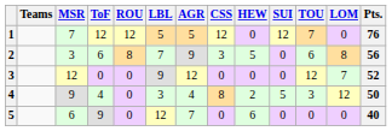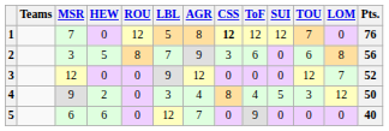 <table class="wikitable" style="font-size:77%; text-align:center">
 <tr>
 <th></th>
 <th>Teams</th>
 <th><a href='#'>MSR</a></th>
-<th><a href='#'>ToF</a></th>
+<th><a href='#'>HEW</a></th>
 <th><a href='#'>ROU</a></th>
 <th><a href='#'>LBL</a></th>
 <th><a href='#'>AGR</a></th>
 <th><a href='#'>CSS</a></th>
-<th><a href='#'>HEW</a></th>
+<th><a href='#'>ToF</a></th>
 <th><a href='#'>SUI</a></th>
 <th><a href='#'>TOU</a></th>
 <th><a href='#'>LOM</a></th>
 <th>Pts.</th>
 </tr>
 <tr>
 <th>1</th>
 <td style="text-align:left;"></td>
 <td style="background:#dfffdf;">7</td>
-<td style="background:#FFFFBF;">12</td>
+<td style="background:#EFCFFF;">0</td>
 <td style="background:#FFFFBF;">12</td>
 <td style="background:#ffdf9f;">5</td>
-<td style="background:#ffdf9f;">5</td>
+<td style="background:#ffdf9f;">8</td>
+<td style="background:#FFFFBF;"><strong>12</strong></td>
 <td style="background:#FFFFBF;">12</td>
-<td style="background:#EFCFFF;">0</td>
 <td style="background:#FFFFBF;">12</td>
 <td style="background:#ffdf9f;">7</td>
 <td style="background:#EFCFFF;">0</td>
 <th>76</th>
 </tr>
 <tr>
 <th>2</th>
 <td style="text-align:left;"></td>
 <td style="background:#dfffdf;">3</td>
-<td style="background:#dfffdf;">6</td>
+<td style="background:#dfffdf;">5</td>
 <td style="background:#ffdf9f;">8</td>
 <td style="background:#dfffdf;">7</td>
 <td style="background:#dfdfdf;">9</td>
 <td style="background:#dfffdf;">3</td>
-<td style="background:#dfffdf;">5</td>
+<td style="background:#dfffdf;">6</td>
 <td style="background:#EFCFFF;">0</td>
 <td style="background:#dfffdf;">6</td>
 <td style="background:#ffdf9f;">8</td>
 <th>56</th>
 </tr>
 <tr>
 <th>3</th>
 <td style="text-align:left;"></td>
 <td style="background:#FFFFBF;">12</td>
 <td style="background:#EFCFFF;">0</td>
 <td style="background:#EFCFFF;">0</td>
 <td style="background:#dfdfdf;">9</td>
 <td style="background:#FFFFBF;">12</td>
 <td style="background:#EFCFFF;">0</td>
 <td style="background:#EFCFFF;">0</td>
 <td style="background:#EFCFFF;">0</td>
 <td style="background:#FFFFBF;">12</td>
 <td style="background:#dfffdf;">7</td>
 <th>52</th>
 </tr>
 <tr>
 <th>4</th>
 <td style="text-align:left;"></td>
 <td style="background:#dfdfdf;">9</td>
-<td style="background:#dfffdf;">4</td>
+<td style="background:#dfffdf;">2</td>
 <td style="background:#EFCFFF;">0</td>
 <td style="background:#dfffdf;">3</td>
 <td style="background:#dfffdf;">4</td>
 <td style="background:#ffdf9f;">8</td>
-<td style="background:#dfffdf;">2</td>
+<td style="background:#dfffdf;">4</td>
 <td style="background:#dfffdf;">5</td>
 <td style="background:#dfffdf;">3</td>
 <td style="background:#FFFFBF;">12</td>
 <th>50</th>
 </tr>
 <tr>
 <th>5</th>
 <td style="text-align:left;"></td>
 <td style="background:#dfffdf;">6</td>
-<td style="background:#dfdfdf;">9</td>
+<td style="background:#dfffdf;">6</td>
 <td style="background:#EFCFFF;">0</td>
 <td style="background:#FFFFBF;">12</td>
 <td style="background:#dfffdf;">7</td>
 <td style="background:#EFCFFF;">0</td>
-<td style="background:#dfffdf;">6</td>
+<td style="background:#dfdfdf;">9</td>
 <td style="background:#EFCFFF;">0</td>
 <td style="background:#EFCFFF;">0</td>
 <td style="background:#EFCFFF;">0</td>
 <th>40</th>
 </tr>
 </table>
